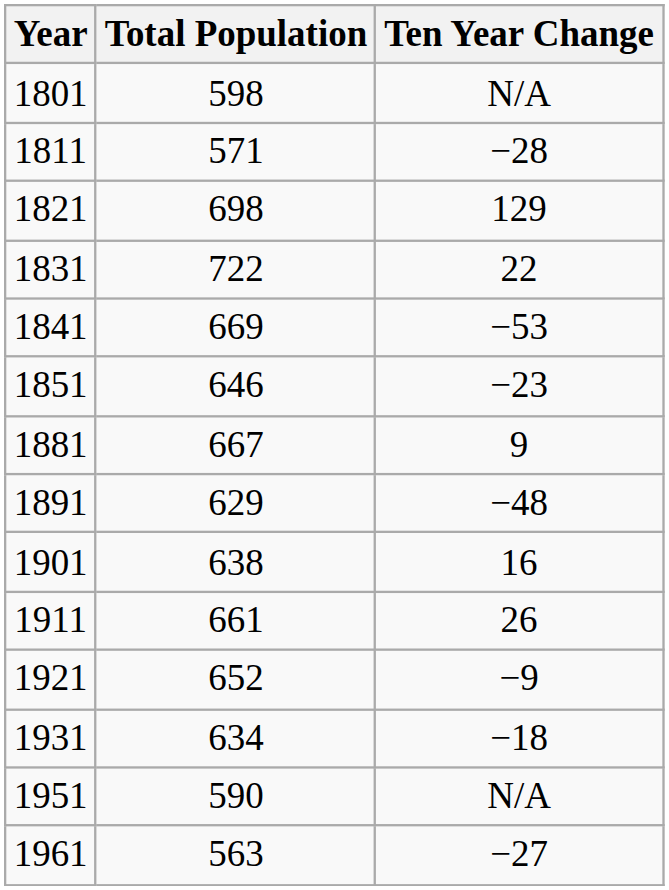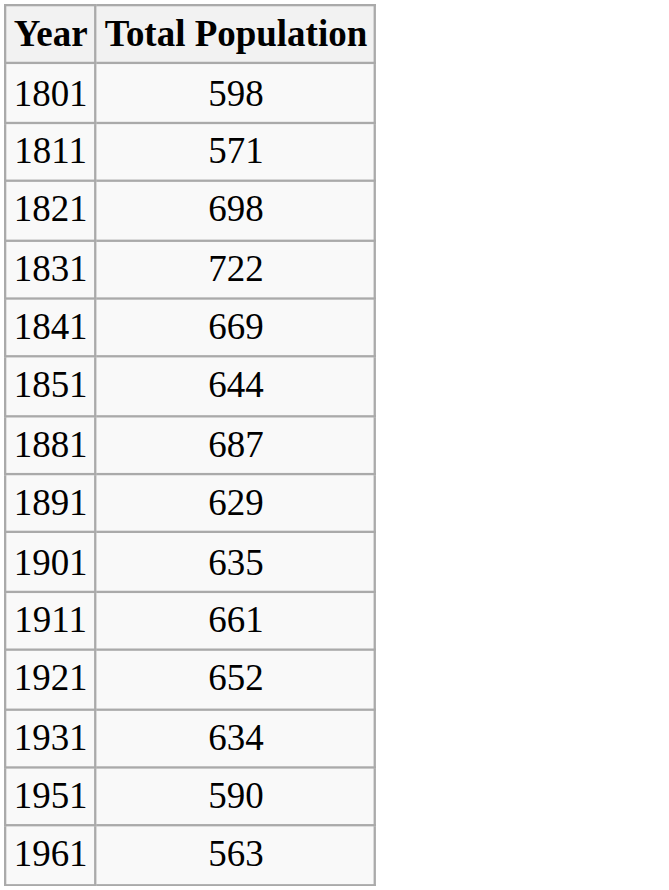 <table class="wikitable">
 <tr>
 <th style="text-align:center;">Year</th>
 <th style="text-align:center;">Total Population</th>
-<th style="text-align:center;">Ten Year Change</th>
 </tr>
 <tr style="text-align:center;">
 <td>1801</td>
 <td>598</td>
-<td>N/A</td>
 </tr>
 <tr style="text-align:center;">
 <td>1811</td>
 <td>571</td>
-<td>−28</td>
 </tr>
 <tr style="text-align:center;">
 <td>1821</td>
 <td>698</td>
-<td>129</td>
 </tr>
 <tr style="text-align:center;">
 <td>1831</td>
 <td>722</td>
-<td>22</td>
 </tr>
 <tr style="text-align:center;">
 <td>1841</td>
 <td>669</td>
-<td>−53</td>
 </tr>
 <tr style="text-align:center;">
 <td>1851</td>
-<td>646</td>
-<td>−23</td>
+<td>644</td>
 </tr>
 <tr style="text-align:center;">
 <td>1881</td>
-<td>667</td>
-<td>9</td>
+<td>687</td>
 </tr>
 <tr style="text-align:center;">
 <td>1891</td>
 <td>629</td>
-<td>−48</td>
 </tr>
 <tr style="text-align:center;">
 <td>1901</td>
-<td>638</td>
-<td>16</td>
+<td>635</td>
 </tr>
 <tr style="text-align:center;">
 <td>1911</td>
 <td>661</td>
-<td>26</td>
 </tr>
 <tr style="text-align:center;">
 <td>1921</td>
 <td>652</td>
-<td>−9</td>
 </tr>
 <tr style="text-align:center;">
 <td>1931</td>
 <td>634</td>
-<td>−18</td>
 </tr>
 <tr style="text-align:center;">
 <td>1951</td>
 <td>590</td>
-<td>N/A</td>
 </tr>
 <tr style="text-align:center;">
 <td>1961</td>
 <td>563</td>
-<td>−27</td>
 </tr>
 </table>
